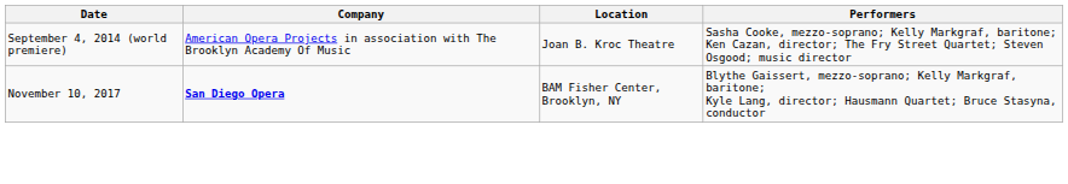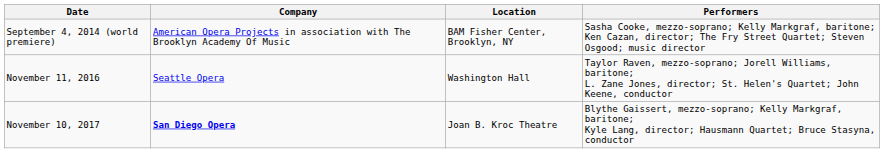 <table class="wikitable">
 <tr>
 <th>Date</th>
 <th>Company</th>
 <th>Location</th>
 <th>Performers</th>
 </tr>
 <tr>
 <td>September 4, 2014 (world premiere)</td>
 <td><a href='#'>American Opera Projects</a> in association with The Brooklyn Academy Of Music</td>
-<td>Joan B. Kroc Theatre</td>
+<td>BAM Fisher Center, Brooklyn, NY</td>
 <td>Sasha Cooke, mezzo-soprano; Kelly Markgraf, baritone;<br>Ken Cazan, director; The Fry Street Quartet; Steven Osgood; music director</td>
+</tr>
+<tr>
+<td>November 11, 2016</td>
+<td><a href='#'>Seattle Opera</a></td>
+<td>Washington Hall</td>
+<td>Taylor Raven, mezzo-soprano; Jorell Williams, baritone;<br>L. Zane Jones, director; St. Helen's Quartet; John Keene, conductor</td>
 </tr>
 <tr>
 <td>November 10, 2017</td>
 <td><strong><a href='#'>San Diego Opera</a></strong></td>
-<td>BAM Fisher Center, Brooklyn, NY</td>
+<td>Joan B. Kroc Theatre</td>
 <td>Blythe Gaissert, mezzo-soprano; Kelly Markgraf, baritone;<br>Kyle Lang, director; Hausmann Quartet; Bruce Stasyna, conductor</td>
 </tr>
 </table>
